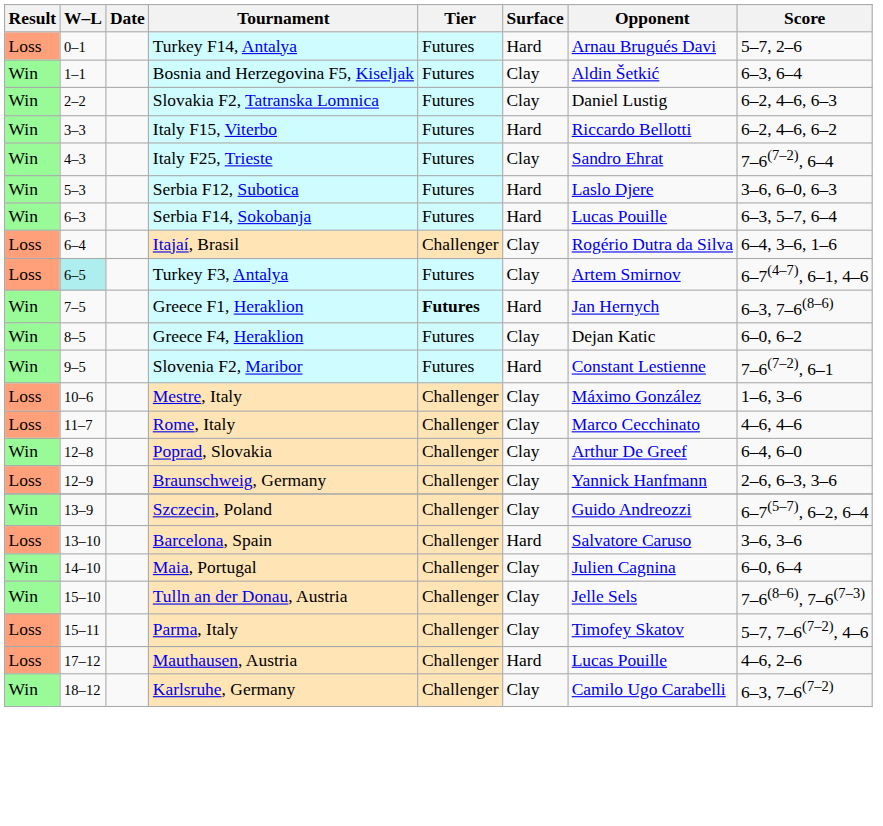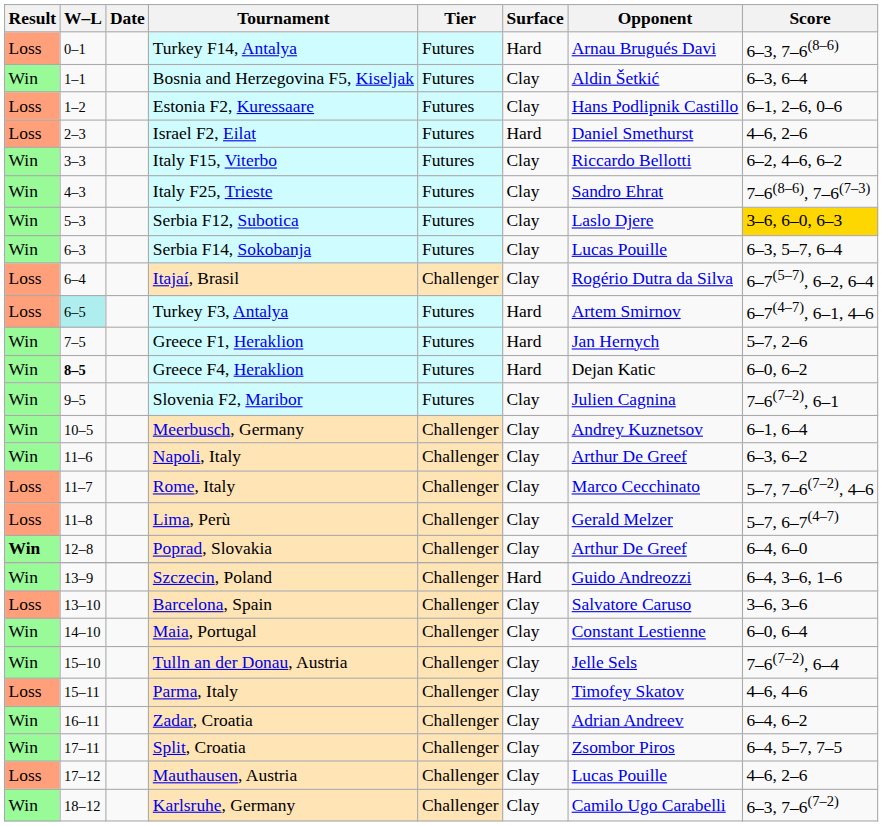 <table class="sortable wikitable">
 <tr>
 <th>Result</th>
 <th class="unsortable">W–L</th>
 <th>Date</th>
 <th>Tournament</th>
 <th>Tier</th>
 <th>Surface</th>
 <th>Opponent</th>
 <th class="unsortable">Score</th>
 </tr>
 <tr>
 <td style="background:#ffa07a;">Loss</td>
 <td><small>0–1</small></td>
 <td></td>
 <td style="background:#cffcff;">Turkey F14, <a href='#'>Antalya</a></td>
 <td style="background:#cffcff;">Futures</td>
 <td>Hard</td>
 <td> <a href='#'>Arnau Brugués Davi</a></td>
-<td>5–7, 2–6</td>
+<td>6–3, 7–6<sup>(8–6)</sup></td>
 </tr>
 <tr>
 <td style="background:#98fb98;">Win</td>
 <td><small>1–1</small></td>
 <td></td>
 <td style="background:#cffcff;">Bosnia and Herzegovina F5, <a href='#'>Kiseljak</a></td>
 <td style="background:#cffcff;">Futures</td>
 <td>Clay</td>
 <td> <a href='#'>Aldin Šetkić</a></td>
 <td>6–3, 6–4</td>
 </tr>
 <tr>
-<td style="background:#98fb98;">Win</td>
-<td><small>2–2</small></td>
+<td style="background:#ffa07a;">Loss</td>
+<td><small>1–2</small></td>
 <td></td>
-<td style="background:#cffcff;">Slovakia F2, <a href='#'>Tatranska Lomnica</a></td>
+<td style="background:#cffcff;">Estonia F2, <a href='#'>Kuressaare</a></td>
 <td style="background:#cffcff;">Futures</td>
 <td>Clay</td>
-<td> Daniel Lustig</td>
-<td>6–2, 4–6, 6–3</td>
+<td> <a href='#'>Hans Podlipnik Castillo</a></td>
+<td>6–1, 2–6, 0–6</td>
+</tr>
+<tr>
+<td style="background:#ffa07a;">Loss</td>
+<td><small>2–3</small></td>
+<td></td>
+<td style="background:#cffcff;">Israel F2, <a href='#'>Eilat</a></td>
+<td style="background:#cffcff;">Futures</td>
+<td>Hard</td>
+<td> <a href='#'>Daniel Smethurst</a></td>
+<td>4–6, 2–6</td>
 </tr>
 <tr>
 <td style="background:#98fb98;">Win</td>
 <td><small>3–3</small></td>
 <td></td>
 <td style="background:#cffcff;">Italy F15, <a href='#'>Viterbo</a></td>
 <td style="background:#cffcff;">Futures</td>
-<td>Hard</td>
+<td>Clay</td>
 <td> <a href='#'>Riccardo Bellotti</a></td>
 <td>6–2, 4–6, 6–2</td>
 </tr>
 <tr>
 <td style="background:#98fb98;">Win</td>
 <td><small>4–3</small></td>
 <td></td>
 <td style="background:#cffcff;">Italy F25, <a href='#'>Trieste</a></td>
 <td style="background:#cffcff;">Futures</td>
 <td>Clay</td>
 <td> <a href='#'>Sandro Ehrat</a></td>
-<td>7–6<sup>(7–2)</sup>, 6–4</td>
+<td>7–6<sup>(8–6)</sup>, 7–6<sup>(7–3)</sup></td>
 </tr>
 <tr>
 <td style="background:#98fb98;">Win</td>
 <td><small>5–3</small></td>
 <td></td>
 <td style="background:#cffcff;">Serbia F12, <a href='#'>Subotica</a></td>
 <td style="background:#cffcff;">Futures</td>
-<td>Hard</td>
+<td>Clay</td>
 <td> <a href='#'>Laslo Djere</a></td>
-<td>3–6, 6–0, 6–3</td>
+<td style="background: gold;">3–6, 6–0, 6–3</td>
 </tr>
 <tr>
 <td style="background:#98fb98;">Win</td>
 <td><small>6–3</small></td>
 <td></td>
 <td style="background:#cffcff;">Serbia F14, <a href='#'>Sokobanja</a></td>
 <td style="background:#cffcff;">Futures</td>
-<td>Hard</td>
+<td>Clay</td>
 <td> <a href='#'>Lucas Pouille</a></td>
 <td>6–3, 5–7, 6–4</td>
 </tr>
 <tr>
 <td style="background:#ffa07a;">Loss</td>
 <td><small>6–4</small></td>
 <td><a href='#'></a></td>
 <td style="background:moccasin;"><a href='#'>Itajaí</a>, Brasil</td>
 <td style="background:moccasin;">Challenger</td>
 <td>Clay</td>
 <td> <a href='#'>Rogério Dutra da Silva</a></td>
-<td>6–4, 3–6, 1–6</td>
+<td>6–7<sup>(5–7)</sup>, 6–2, 6–4</td>
 </tr>
 <tr>
 <td style="background:#ffa07a;">Loss</td>
 <td style="background: paleturquoise;"><small>6–5</small></td>
 <td></td>
 <td style="background:#cffcff;">Turkey F3, <a href='#'>Antalya</a></td>
 <td style="background:#cffcff;">Futures</td>
-<td>Clay</td>
+<td>Hard</td>
 <td> <a href='#'>Artem Smirnov</a></td>
 <td>6–7<sup>(4–7)</sup>, 6–1, 4–6</td>
 </tr>
 <tr>
 <td style="background:#98fb98;">Win</td>
 <td><small>7–5</small></td>
 <td></td>
 <td style="background:#cffcff;">Greece F1, <a href='#'>Heraklion</a></td>
-<td style="background:#cffcff;"><strong>Futures</strong></td>
+<td style="background:#cffcff;">Futures</td>
 <td>Hard</td>
 <td> <a href='#'>Jan Hernych</a></td>
-<td>6–3, 7–6<sup>(8–6)</sup></td>
+<td>5–7, 2–6</td>
 </tr>
 <tr>
 <td style="background:#98fb98;">Win</td>
-<td><small>8–5</small></td>
+<td><strong><small>8–5</small></strong></td>
 <td></td>
 <td style="background:#cffcff;">Greece F4, <a href='#'>Heraklion</a></td>
 <td style="background:#cffcff;">Futures</td>
-<td>Clay</td>
+<td>Hard</td>
 <td> Dejan Katic</td>
 <td>6–0, 6–2</td>
 </tr>
 <tr>
 <td style="background:#98fb98;">Win</td>
 <td><small>9–5</small></td>
 <td></td>
 <td style="background:#cffcff;">Slovenia F2, <a href='#'>Maribor</a></td>
 <td style="background:#cffcff;">Futures</td>
-<td>Hard</td>
-<td> <a href='#'>Constant Lestienne</a></td>
+<td>Clay</td>
+<td> <a href='#'>Julien Cagnina</a></td>
 <td>7–6<sup>(7–2)</sup>, 6–1</td>
 </tr>
 <tr>
-<td style="background:#ffa07a;">Loss</td>
-<td><small>10–6</small></td>
+<td style="background:#98fb98;">Win</td>
+<td><small>10–5</small></td>
 <td><a href='#'></a></td>
-<td style="background:moccasin;"><a href='#'>Mestre</a>, Italy</td>
+<td style="background:moccasin;"><a href='#'>Meerbusch</a>, Germany</td>
 <td style="background:moccasin;">Challenger</td>
 <td>Clay</td>
-<td> <a href='#'>Máximo González</a></td>
-<td>1–6, 3–6</td>
+<td> <a href='#'>Andrey Kuznetsov</a></td>
+<td>6–1, 6–4</td>
+</tr>
+<tr>
+<td style="background:#98fb98;">Win</td>
+<td><small>11–6</small></td>
+<td><a href='#'></a></td>
+<td style="background:moccasin;"><a href='#'>Napoli</a>, Italy</td>
+<td style="background:moccasin;">Challenger</td>
+<td>Clay</td>
+<td> <a href='#'>Arthur De Greef</a></td>
+<td>6–3, 6–2</td>
 </tr>
 <tr>
 <td style="background:#ffa07a;">Loss</td>
 <td><small>11–7</small></td>
 <td><a href='#'></a></td>
 <td style="background:moccasin;"><a href='#'>Rome</a>, Italy</td>
 <td style="background:moccasin;">Challenger</td>
 <td>Clay</td>
 <td> <a href='#'>Marco Cecchinato</a></td>
-<td>4–6, 4–6</td>
+<td>5–7, 7–6<sup>(7–2)</sup>, 4–6</td>
 </tr>
 <tr>
-<td style="background:#98fb98;">Win</td>
+<td style="background:#ffa07a;">Loss</td>
+<td><small>11–8</small></td>
+<td><a href='#'></a></td>
+<td style="background:moccasin;"><a href='#'>Lima</a>, Perù</td>
+<td style="background:moccasin;">Challenger</td>
+<td>Clay</td>
+<td> <a href='#'>Gerald Melzer</a></td>
+<td>5–7, 6–7<sup>(4–7)</sup></td>
+</tr>
+<tr>
+<td style="background:#98fb98;"><strong>Win</strong></td>
 <td><small>12–8</small></td>
 <td><a href='#'></a></td>
 <td style="background:moccasin;"><a href='#'>Poprad</a>, Slovakia</td>
 <td style="background:moccasin;">Challenger</td>
 <td>Clay</td>
 <td> <a href='#'>Arthur De Greef</a></td>
 <td>6–4, 6–0</td>
 </tr>
 <tr>
-<td style="background:#ffa07a;">Loss</td>
-<td><small>12–9</small></td>
-<td><a href='#'></a></td>
-<td style="background:moccasin;"><a href='#'>Braunschweig</a>, Germany</td>
-<td style="background:moccasin;">Challenger</td>
-<td>Clay</td>
-<td> <a href='#'>Yannick Hanfmann</a></td>
-<td>2–6, 6–3, 3–6</td>
-</tr>
-<tr>
 </tr>
 <tr>
 <td style="background:#98fb98;">Win</td>
 <td><small>13–9</small></td>
 <td><a href='#'></a></td>
 <td style="background:moccasin;"><a href='#'>Szczecin</a>, Poland</td>
 <td style="background:moccasin;">Challenger</td>
-<td>Clay</td>
+<td>Hard</td>
 <td> <a href='#'>Guido Andreozzi</a></td>
-<td>6–7<sup>(5–7)</sup>, 6–2, 6–4</td>
+<td>6–4, 3–6, 1–6</td>
 </tr>
 <tr>
 <td style="background:#ffa07a;">Loss</td>
 <td><small>13–10</small></td>
 <td><a href='#'></a></td>
 <td style="background:moccasin;"><a href='#'>Barcelona</a>, Spain</td>
 <td style="background:moccasin;">Challenger</td>
-<td>Hard</td>
+<td>Clay</td>
 <td> <a href='#'>Salvatore Caruso</a></td>
 <td>3–6, 3–6</td>
 </tr>
 <tr>
 <td style="background:#98fb98;">Win</td>
 <td><small>14–10</small></td>
 <td><a href='#'></a></td>
 <td style="background:moccasin;"><a href='#'>Maia</a>, Portugal</td>
 <td style="background:moccasin;">Challenger</td>
 <td>Clay</td>
-<td> <a href='#'>Julien Cagnina</a></td>
+<td> <a href='#'>Constant Lestienne</a></td>
 <td>6–0, 6–4</td>
 </tr>
 <tr>
 <td style="background:#98fb98;">Win</td>
 <td><small>15–10</small></td>
 <td><a href='#'></a></td>
 <td style="background:moccasin;"><a href='#'>Tulln an der Donau</a>, Austria</td>
 <td style="background:moccasin;">Challenger</td>
 <td>Clay</td>
 <td> <a href='#'>Jelle Sels</a></td>
-<td>7–6<sup>(8–6)</sup>, 7–6<sup>(7–3)</sup></td>
+<td>7–6<sup>(7–2)</sup>, 6–4</td>
 </tr>
 <tr>
 <td style="background:#ffa07a;">Loss</td>
 <td><small>15–11</small></td>
 <td><a href='#'></a></td>
 <td style="background:moccasin;"><a href='#'>Parma</a>, Italy</td>
 <td style="background:moccasin;">Challenger</td>
 <td>Clay</td>
 <td> <a href='#'>Timofey Skatov</a></td>
-<td>5–7, 7–6<sup>(7–2)</sup>, 4–6</td>
+<td>4–6, 4–6</td>
+</tr>
+<tr>
+<td bgcolor=#98fb98>Win</td>
+<td><small>16–11</small></td>
+<td><a href='#'></a></td>
+<td style=background:moccasin;><a href='#'>Zadar</a>, Croatia</td>
+<td style=background:moccasin;>Challenger</td>
+<td>Clay</td>
+<td> <a href='#'>Adrian Andreev</a></td>
+<td>6–4, 6–2</td>
+</tr>
+<tr>
+<td bgcolor=#98fb98>Win</td>
+<td><small>17–11</small></td>
+<td><a href='#'></a></td>
+<td style=background:moccasin;><a href='#'>Split</a>, Croatia</td>
+<td style=background:moccasin;>Challenger</td>
+<td>Clay</td>
+<td> <a href='#'>Zsombor Piros</a></td>
+<td>6–4, 5–7, 7–5</td>
 </tr>
 <tr>
 <td bgcolor=#ffa07a>Loss</td>
 <td><small>17–12</small></td>
 <td><a href='#'></a></td>
 <td style=background:moccasin;><a href='#'>Mauthausen</a>, Austria</td>
 <td style=background:moccasin;>Challenger</td>
-<td>Hard</td>
+<td>Clay</td>
 <td> <a href='#'>Lucas Pouille</a></td>
 <td>4–6, 2–6</td>
 </tr>
 <tr>
 <td bgcolor=98FB98>Win</td>
 <td><small>18–12</small></td>
 <td><a href='#'></a></td>
 <td style="background:moccasin;"><a href='#'>Karlsruhe</a>, Germany</td>
 <td style="background:moccasin;">Challenger</td>
 <td>Clay</td>
 <td> <a href='#'>Camilo Ugo Carabelli</a></td>
 <td>6–3, 7–6<sup>(7–2)</sup></td>
 </tr>
 </table>
